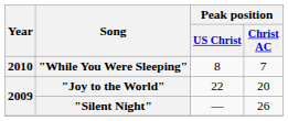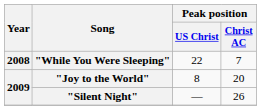 <table class="wikitable plainrowheaders" style="text-align:center;">
 <tr>
 <th scope="col" rowspan="2">Year</th>
 <th scope="col" rowspan="2">Song</th>
 <th scope="col" colspan="2">Peak position</th>
 </tr>
 <tr>
 <th style="width:3m; font-size:90%"><a href='#'>US Christ</a><br></th>
 <th style="width:3em; font-size:90%"><a href='#'>Christ AC</a><br></th>
 </tr>
 <tr>
-<th scope="row">2010</th>
+<th scope="row">2008</th>
 <th scope="row">"While You Were Sleeping"</th>
-<td>8</td>
+<td>22</td>
 <td>7</td>
 </tr>
 <tr>
 <th scope="row" rowspan="2">2009</th>
 <th scope="row">"Joy to the World"</th>
-<td>22</td>
+<td>8</td>
 <td>20</td>
 </tr>
 <tr>
 <th scope="row">"Silent Night"</th>
 <td>—</td>
 <td>26</td>
 </tr>
 <tr>
 </tr>
 </table>
